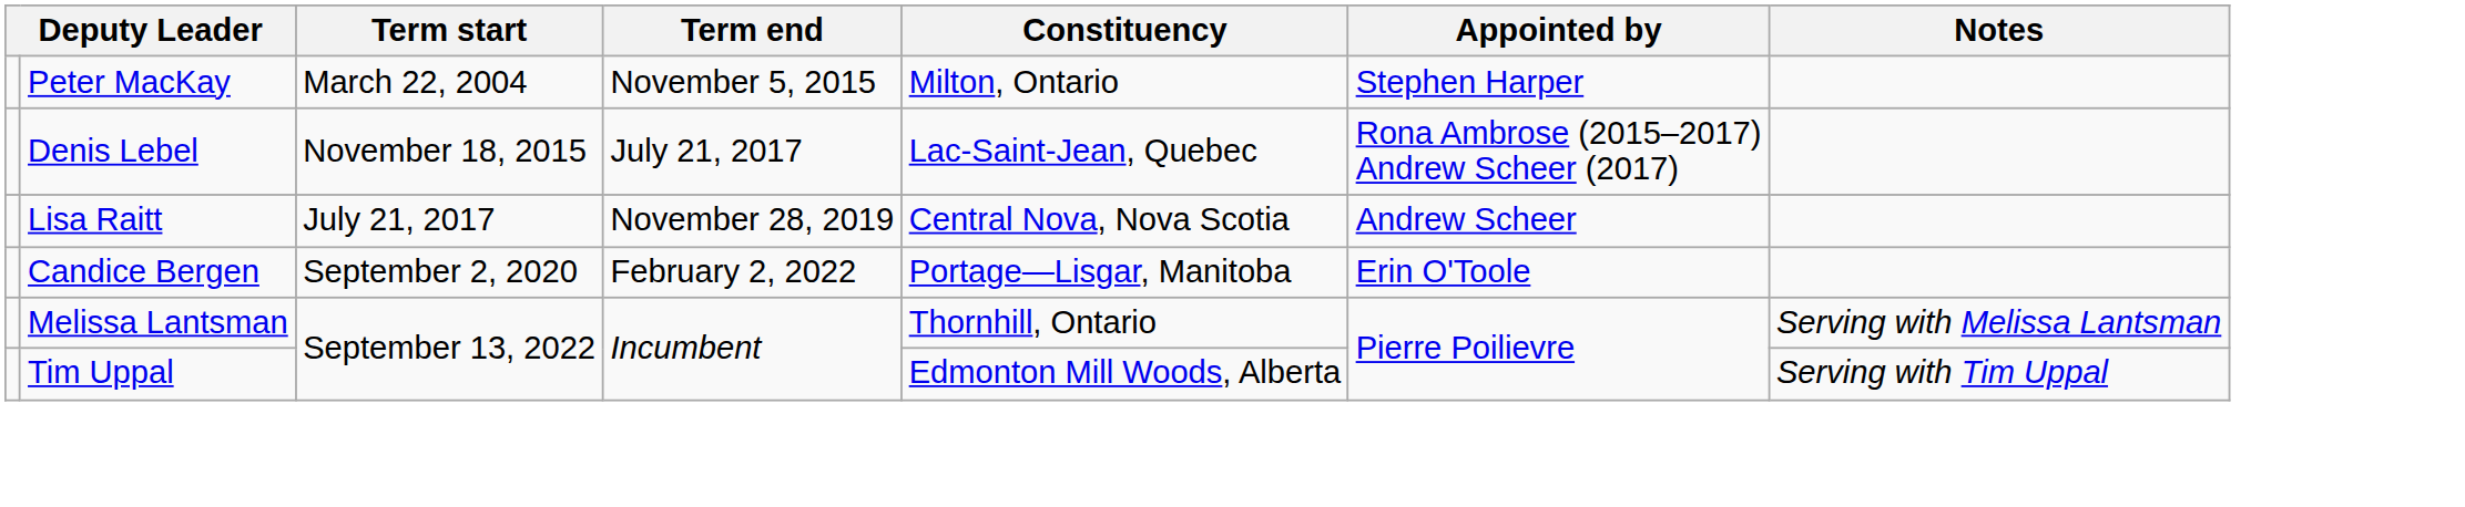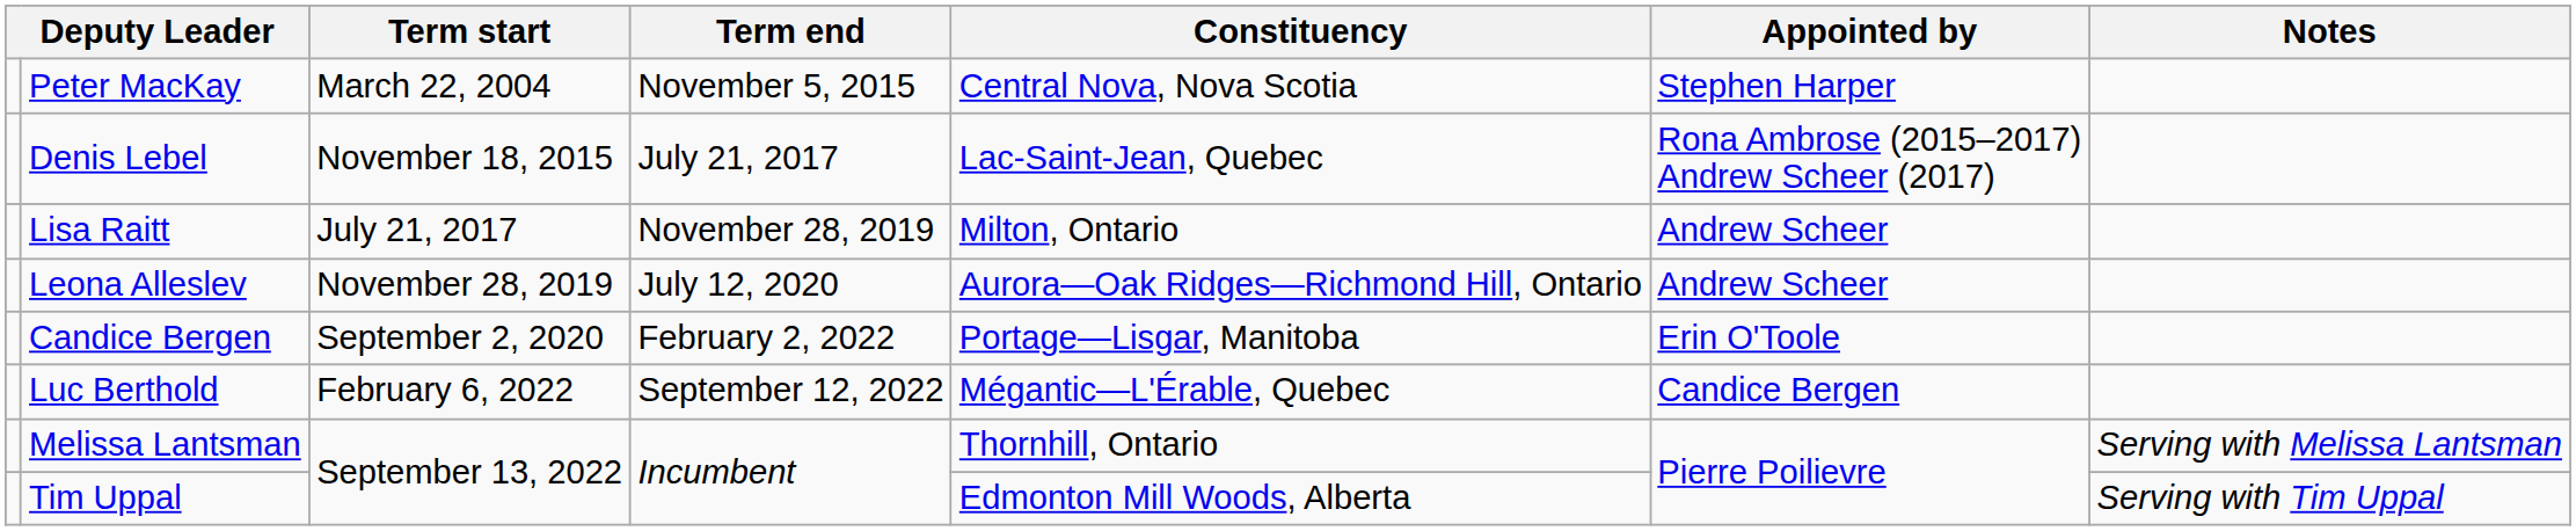 <table class="wikitable">
 <tr>
 <th colspan=2>Deputy Leader</th>
 <th>Term start</th>
 <th>Term end</th>
 <th>Constituency</th>
 <th>Appointed by</th>
 <th>Notes</th>
 </tr>
 <tr>
 <td></td>
 <td><a href='#'>Peter MacKay</a></td>
 <td>March 22, 2004</td>
 <td>November 5, 2015</td>
-<td><a href='#'>Milton</a>, Ontario</td>
+<td><a href='#'>Central Nova</a>, Nova Scotia</td>
 <td><a href='#'>Stephen Harper</a></td>
 <td></td>
 </tr>
 <tr>
 <td></td>
 <td><a href='#'>Denis Lebel</a></td>
 <td>November 18, 2015</td>
 <td>July 21, 2017</td>
 <td><a href='#'>Lac-Saint-Jean</a>, Quebec</td>
 <td><a href='#'>Rona Ambrose</a> (2015–2017)<br><a href='#'>Andrew Scheer</a> (2017)</td>
 <td></td>
 </tr>
 <tr>
 <td></td>
 <td><a href='#'>Lisa Raitt</a></td>
 <td>July 21, 2017</td>
 <td>November 28, 2019</td>
-<td><a href='#'>Central Nova</a>, Nova Scotia</td>
+<td><a href='#'>Milton</a>, Ontario</td>
+<td><a href='#'>Andrew Scheer</a></td>
+<td></td>
+</tr>
+<tr>
+<td></td>
+<td><a href='#'>Leona Alleslev</a></td>
+<td>November 28, 2019</td>
+<td>July 12, 2020</td>
+<td><a href='#'>Aurora—Oak Ridges—Richmond Hill</a>, Ontario</td>
 <td><a href='#'>Andrew Scheer</a></td>
 <td></td>
 </tr>
 <tr>
 <td></td>
 <td><a href='#'>Candice Bergen</a></td>
 <td>September 2, 2020</td>
 <td>February 2, 2022</td>
 <td><a href='#'>Portage—Lisgar</a>, Manitoba</td>
 <td><a href='#'>Erin O'Toole</a></td>
+<td></td>
+</tr>
+<tr>
+<td></td>
+<td><a href='#'>Luc Berthold</a></td>
+<td>February 6, 2022</td>
+<td>September 12, 2022</td>
+<td><a href='#'>Mégantic—L'Érable</a>, Quebec</td>
+<td><a href='#'>Candice Bergen</a></td>
 <td></td>
 </tr>
 <tr>
 <td></td>
 <td><a href='#'>Melissa Lantsman</a></td>
 <td rowspan="2">September 13, 2022</td>
 <td rowspan="2"><em>Incumbent</em></td>
 <td><a href='#'>Thornhill</a>, Ontario</td>
 <td rowspan="2"><a href='#'>Pierre Poilievre</a></td>
 <td><em>Serving with <a href='#'>Melissa Lantsman</a></em></td>
 </tr>
 <tr>
 <td></td>
 <td><a href='#'>Tim Uppal</a></td>
 <td><a href='#'>Edmonton Mill Woods</a>, Alberta</td>
 <td><em>Serving with <a href='#'>Tim Uppal</a></em></td>
 </tr>
 </table>
